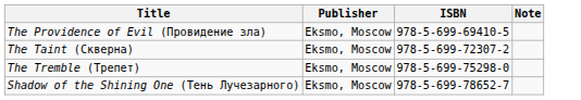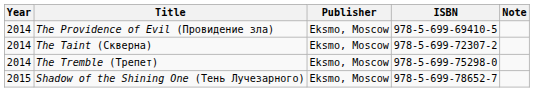 <table class="wikitable sortable">
 <tr>
+<th>Year</th>
 <th>Title</th>
 <th>Publisher</th>
 <th>ISBN</th>
 <th>Note</th>
 </tr>
 <tr>
+<td>2014</td>
 <td><em>The Providence of Evil</em> (Провидение зла)</td>
 <td>Eksmo, Moscow</td>
 <td>978-5-699-69410-5</td>
 <td></td>
 </tr>
 <tr>
+<td>2014</td>
 <td><em>The Taint</em> (Скверна)</td>
 <td>Eksmo, Moscow</td>
 <td>978-5-699-72307-2</td>
 <td></td>
 </tr>
 <tr>
+<td>2014</td>
 <td><em>The Tremble</em> (Трепет)</td>
 <td>Eksmo, Moscow</td>
 <td>978-5-699-75298-0</td>
 <td></td>
 </tr>
 <tr>
+<td>2015</td>
 <td><em>Shadow of the Shining One</em> (Тень Лучезарного)</td>
 <td>Eksmo, Moscow</td>
 <td>978-5-699-78652-7</td>
 <td></td>
 </tr>
 </table>
